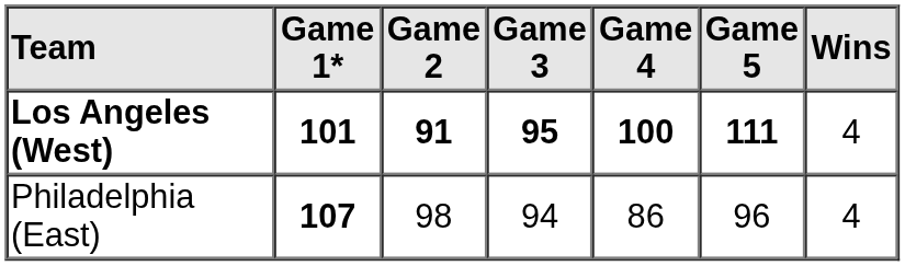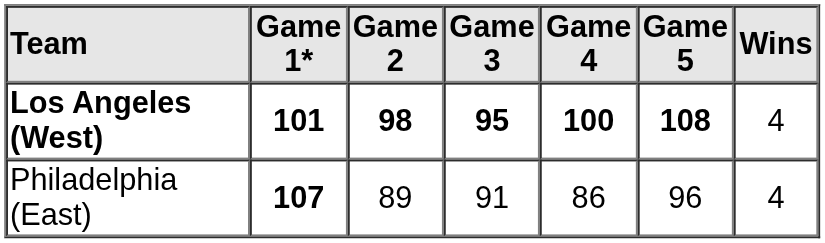 <table border=1 cellspacing=0 width=425 style="margin-left:3em;">
 <tr style="text-align:center; background-color:#e6e6e6;">
 <th align=left width=28%>Team</th>
 <th width=6%>Game 1*</th>
 <th width=6%>Game 2</th>
 <th width=6%>Game 3</th>
 <th width=6%>Game 4</th>
 <th width=6%>Game 5</th>
 <th width=6%>Wins</th>
 </tr>
 <tr style="text-align:center;">
 <td align=left><strong>Los Angeles (West)</strong></td>
 <td><strong>101</strong></td>
-<td><strong>91</strong></td>
+<td><strong>98</strong></td>
 <td><strong>95</strong></td>
 <td><strong>100</strong></td>
-<td><strong>111</strong></td>
+<td><strong>108</strong></td>
 <td>4</td>
 </tr>
 <tr style="text-align:center;">
 <td align=left>Philadelphia (East)</td>
 <td><strong>107</strong></td>
-<td>98</td>
-<td>94</td>
+<td>89</td>
+<td>91</td>
 <td>86</td>
 <td>96</td>
 <td>4</td>
 </tr>
 <tr style="text-align:center;">
 </tr>
 </table>
